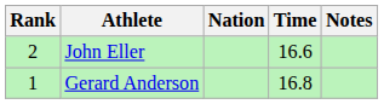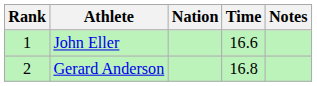 <table class="wikitable sortable" style="text-align:center">
 <tr>
 <th>Rank</th>
 <th>Athlete</th>
 <th>Nation</th>
 <th>Time</th>
 <th>Notes</th>
 </tr>
 <tr bgcolor=bbf3bb>
-<td>2</td>
+<td>1</td>
 <td align=left><a href='#'>John Eller</a></td>
 <td align=left></td>
 <td>16.6</td>
 <td></td>
 </tr>
 <tr bgcolor=bbf3bb>
-<td>1</td>
+<td>2</td>
 <td align=left><a href='#'>Gerard Anderson</a></td>
 <td align=left></td>
 <td>16.8</td>
 <td></td>
 </tr>
 </table>
